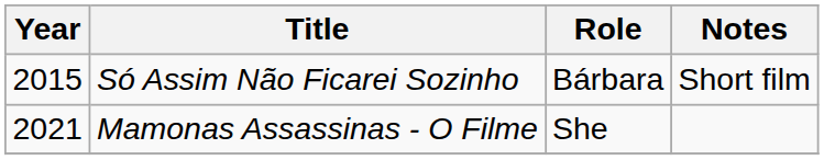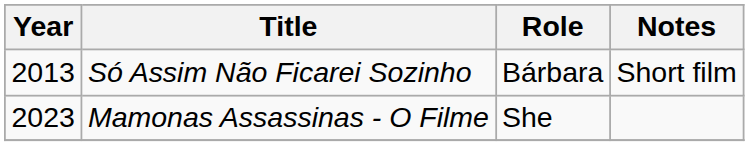 <table class="wikitable sortable">
 <tr>
 <th>Year</th>
 <th>Title</th>
 <th>Role</th>
 <th>Notes</th>
 </tr>
 <tr>
-<td>2015</td>
+<td>2013</td>
 <td><em>Só Assim Não Ficarei Sozinho</em></td>
 <td>Bárbara</td>
 <td>Short film</td>
 </tr>
 <tr>
-<td>2021</td>
+<td>2023</td>
 <td><em>Mamonas Assassinas - O Filme</em></td>
 <td>She</td>
 <td></td>
 </tr>
 <tr>
 </tr>
 </table>
